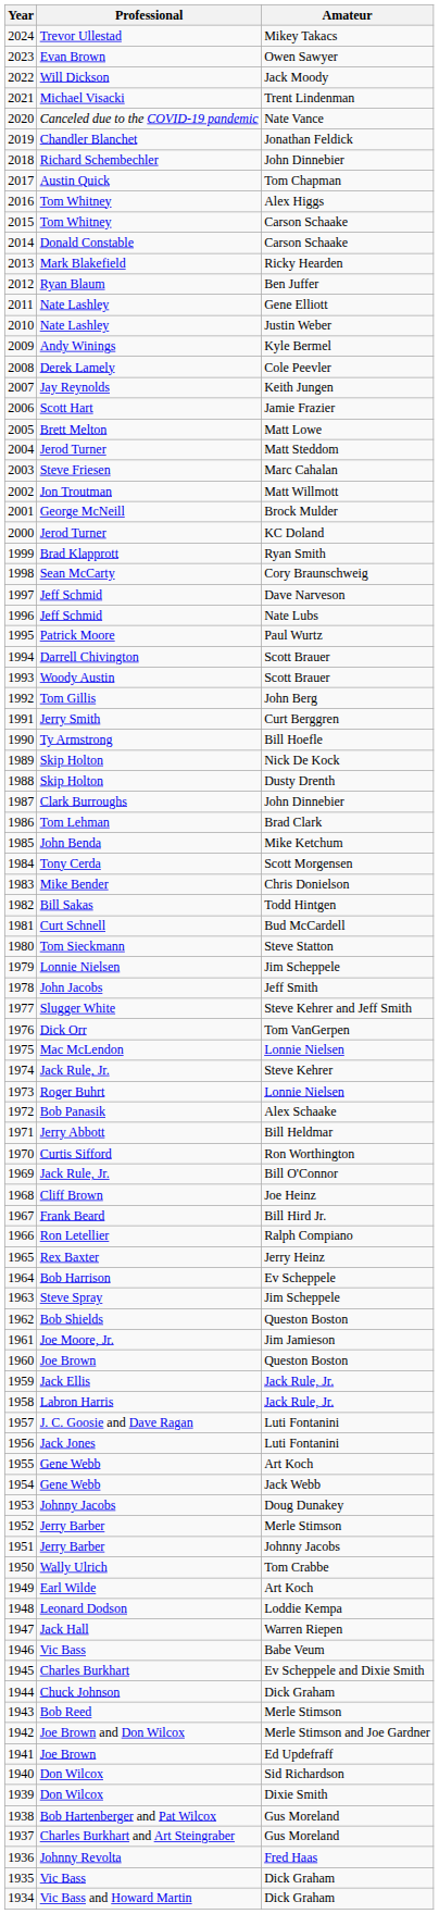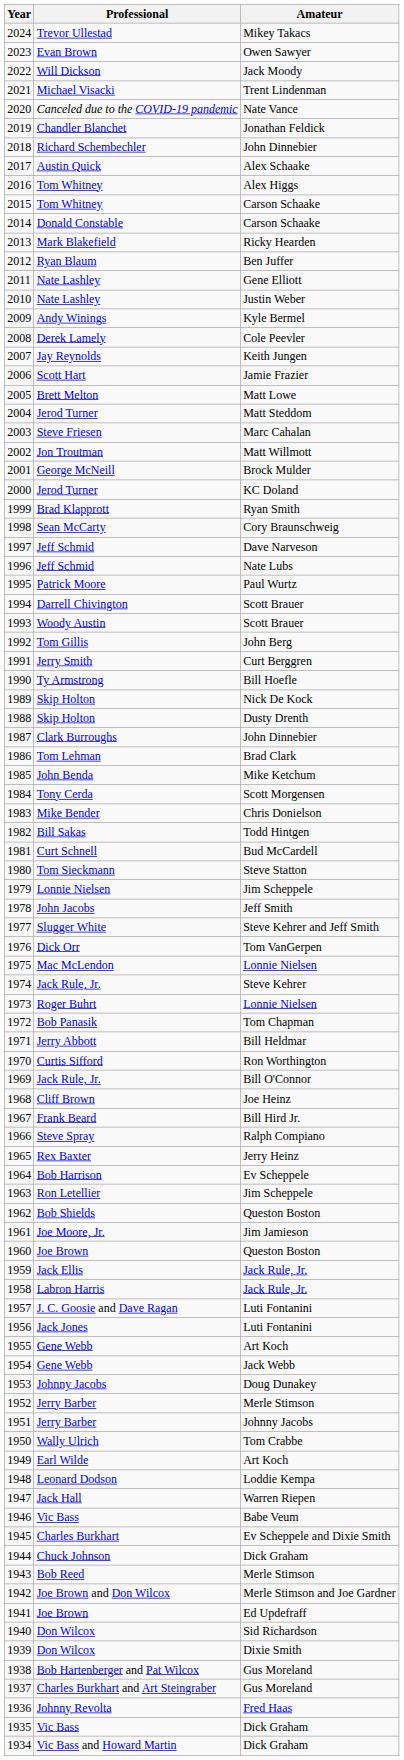 <table class=wikitable>
 <tr>
 <th>Year</th>
 <th>Professional</th>
 <th>Amateur</th>
 </tr>
 <tr>
 <td>2024</td>
 <td><a href='#'>Trevor Ullestad</a></td>
 <td>Mikey Takacs</td>
 </tr>
 <tr>
 <td>2023</td>
 <td><a href='#'>Evan Brown</a></td>
 <td>Owen Sawyer</td>
 </tr>
 <tr>
 <td>2022</td>
 <td><a href='#'>Will Dickson</a></td>
 <td>Jack Moody</td>
 </tr>
 <tr>
 <td>2021</td>
 <td><a href='#'>Michael Visacki</a></td>
 <td>Trent Lindenman</td>
 </tr>
 <tr>
 <td>2020</td>
 <td><em>Canceled due to the <a href='#'>COVID-19 pandemic</a></em></td>
 <td>Nate Vance</td>
 </tr>
 <tr>
 <td>2019</td>
 <td><a href='#'>Chandler Blanchet</a></td>
 <td>Jonathan Feldick</td>
 </tr>
 <tr>
 <td>2018</td>
 <td><a href='#'>Richard Schembechler</a></td>
 <td>John Dinnebier</td>
 </tr>
 <tr>
 <td>2017</td>
 <td><a href='#'>Austin Quick</a></td>
-<td>Tom Chapman</td>
+<td>Alex Schaake</td>
 </tr>
 <tr>
 <td>2016</td>
 <td><a href='#'>Tom Whitney</a></td>
 <td>Alex Higgs</td>
 </tr>
 <tr>
 <td>2015</td>
 <td><a href='#'>Tom Whitney</a></td>
 <td>Carson Schaake</td>
 </tr>
 <tr>
 <td>2014</td>
 <td><a href='#'>Donald Constable</a></td>
 <td>Carson Schaake</td>
 </tr>
 <tr>
 <td>2013</td>
 <td><a href='#'>Mark Blakefield</a></td>
 <td>Ricky Hearden</td>
 </tr>
 <tr>
 <td>2012</td>
 <td><a href='#'>Ryan Blaum</a></td>
 <td>Ben Juffer</td>
 </tr>
 <tr>
 <td>2011</td>
 <td><a href='#'>Nate Lashley</a></td>
 <td>Gene Elliott</td>
 </tr>
 <tr>
 <td>2010</td>
 <td><a href='#'>Nate Lashley</a></td>
 <td>Justin Weber</td>
 </tr>
 <tr>
 <td>2009</td>
 <td><a href='#'>Andy Winings</a></td>
 <td>Kyle Bermel</td>
 </tr>
 <tr>
 <td>2008</td>
 <td><a href='#'>Derek Lamely</a></td>
 <td>Cole Peevler</td>
 </tr>
 <tr>
 <td>2007</td>
 <td><a href='#'>Jay Reynolds</a></td>
 <td>Keith Jungen</td>
 </tr>
 <tr>
 <td>2006</td>
 <td><a href='#'>Scott Hart</a></td>
 <td>Jamie Frazier</td>
 </tr>
 <tr>
 <td>2005</td>
 <td><a href='#'>Brett Melton</a></td>
 <td>Matt Lowe</td>
 </tr>
 <tr>
 <td>2004</td>
 <td><a href='#'>Jerod Turner</a></td>
 <td>Matt Steddom</td>
 </tr>
 <tr>
 <td>2003</td>
 <td><a href='#'>Steve Friesen</a></td>
 <td>Marc Cahalan</td>
 </tr>
 <tr>
 <td>2002</td>
 <td><a href='#'>Jon Troutman</a></td>
 <td>Matt Willmott</td>
 </tr>
 <tr>
 <td>2001</td>
 <td><a href='#'>George McNeill</a></td>
 <td>Brock Mulder</td>
 </tr>
 <tr>
 <td>2000</td>
 <td><a href='#'>Jerod Turner</a></td>
 <td>KC Doland</td>
 </tr>
 <tr>
 <td>1999</td>
 <td><a href='#'>Brad Klapprott</a></td>
 <td>Ryan Smith</td>
 </tr>
 <tr>
 <td>1998</td>
 <td><a href='#'>Sean McCarty</a></td>
 <td>Cory Braunschweig</td>
 </tr>
 <tr>
 <td>1997</td>
 <td><a href='#'>Jeff Schmid</a></td>
 <td>Dave Narveson</td>
 </tr>
 <tr>
 <td>1996</td>
 <td><a href='#'>Jeff Schmid</a></td>
 <td>Nate Lubs</td>
 </tr>
 <tr>
 <td>1995</td>
 <td><a href='#'>Patrick Moore</a></td>
 <td>Paul Wurtz</td>
 </tr>
 <tr>
 <td>1994</td>
 <td><a href='#'>Darrell Chivington</a></td>
 <td>Scott Brauer</td>
 </tr>
 <tr>
 <td>1993</td>
 <td><a href='#'>Woody Austin</a></td>
 <td>Scott Brauer</td>
 </tr>
 <tr>
 <td>1992</td>
 <td><a href='#'>Tom Gillis</a></td>
 <td>John Berg</td>
 </tr>
 <tr>
 <td>1991</td>
 <td><a href='#'>Jerry Smith</a></td>
 <td>Curt Berggren</td>
 </tr>
 <tr>
 <td>1990</td>
 <td><a href='#'>Ty Armstrong</a></td>
 <td>Bill Hoefle</td>
 </tr>
 <tr>
 <td>1989</td>
 <td><a href='#'>Skip Holton</a></td>
 <td>Nick De Kock</td>
 </tr>
 <tr>
 <td>1988</td>
 <td><a href='#'>Skip Holton</a></td>
 <td>Dusty Drenth</td>
 </tr>
 <tr>
 <td>1987</td>
 <td><a href='#'>Clark Burroughs</a></td>
 <td>John Dinnebier</td>
 </tr>
 <tr>
 <td>1986</td>
 <td><a href='#'>Tom Lehman</a></td>
 <td>Brad Clark</td>
 </tr>
 <tr>
 <td>1985</td>
 <td><a href='#'>John Benda</a></td>
 <td>Mike Ketchum</td>
 </tr>
 <tr>
 <td>1984</td>
 <td><a href='#'>Tony Cerda</a></td>
 <td>Scott Morgensen</td>
 </tr>
 <tr>
 <td>1983</td>
 <td><a href='#'>Mike Bender</a></td>
 <td>Chris Donielson</td>
 </tr>
 <tr>
 <td>1982</td>
 <td><a href='#'>Bill Sakas</a></td>
 <td>Todd Hintgen</td>
 </tr>
 <tr>
 <td>1981</td>
 <td><a href='#'>Curt Schnell</a></td>
 <td>Bud McCardell</td>
 </tr>
 <tr>
 <td>1980</td>
 <td><a href='#'>Tom Sieckmann</a></td>
 <td>Steve Statton</td>
 </tr>
 <tr>
 <td>1979</td>
 <td><a href='#'>Lonnie Nielsen</a></td>
 <td>Jim Scheppele</td>
 </tr>
 <tr>
 <td>1978</td>
 <td><a href='#'>John Jacobs</a></td>
 <td>Jeff Smith</td>
 </tr>
 <tr>
 <td>1977</td>
 <td><a href='#'>Slugger White</a></td>
 <td>Steve Kehrer and Jeff Smith</td>
 </tr>
 <tr>
 <td>1976</td>
 <td><a href='#'>Dick Orr</a></td>
 <td>Tom VanGerpen</td>
 </tr>
 <tr>
 <td>1975</td>
 <td><a href='#'>Mac McLendon</a></td>
 <td><a href='#'>Lonnie Nielsen</a></td>
 </tr>
 <tr>
 <td>1974</td>
 <td><a href='#'>Jack Rule, Jr.</a></td>
 <td>Steve Kehrer</td>
 </tr>
 <tr>
 <td>1973</td>
 <td><a href='#'>Roger Buhrt</a></td>
 <td><a href='#'>Lonnie Nielsen</a></td>
 </tr>
 <tr>
 <td>1972</td>
 <td><a href='#'>Bob Panasik</a></td>
-<td>Alex Schaake</td>
+<td>Tom Chapman</td>
 </tr>
 <tr>
 <td>1971</td>
 <td><a href='#'>Jerry Abbott</a></td>
 <td>Bill Heldmar</td>
 </tr>
 <tr>
 <td>1970</td>
 <td><a href='#'>Curtis Sifford</a></td>
 <td>Ron Worthington</td>
 </tr>
 <tr>
 <td>1969</td>
 <td><a href='#'>Jack Rule, Jr.</a></td>
 <td>Bill O'Connor</td>
 </tr>
 <tr>
 <td>1968</td>
 <td><a href='#'>Cliff Brown</a></td>
 <td>Joe Heinz</td>
 </tr>
 <tr>
 <td>1967</td>
 <td><a href='#'>Frank Beard</a></td>
 <td>Bill Hird Jr.</td>
 </tr>
 <tr>
 <td>1966</td>
-<td><a href='#'>Ron Letellier</a></td>
+<td><a href='#'>Steve Spray</a></td>
 <td>Ralph Compiano</td>
 </tr>
 <tr>
 <td>1965</td>
 <td><a href='#'>Rex Baxter</a></td>
 <td>Jerry Heinz</td>
 </tr>
 <tr>
 <td>1964</td>
 <td><a href='#'>Bob Harrison</a></td>
 <td>Ev Scheppele</td>
 </tr>
 <tr>
 <td>1963</td>
-<td><a href='#'>Steve Spray</a></td>
+<td><a href='#'>Ron Letellier</a></td>
 <td>Jim Scheppele</td>
 </tr>
 <tr>
 <td>1962</td>
 <td><a href='#'>Bob Shields</a></td>
 <td>Queston Boston</td>
 </tr>
 <tr>
 <td>1961</td>
 <td><a href='#'>Joe Moore, Jr.</a></td>
 <td>Jim Jamieson</td>
 </tr>
 <tr>
 <td>1960</td>
 <td><a href='#'>Joe Brown</a></td>
 <td>Queston Boston</td>
 </tr>
 <tr>
 <td>1959</td>
 <td><a href='#'>Jack Ellis</a></td>
 <td><a href='#'>Jack Rule, Jr.</a></td>
 </tr>
 <tr>
 <td>1958</td>
 <td><a href='#'>Labron Harris</a></td>
 <td><a href='#'>Jack Rule, Jr.</a></td>
 </tr>
 <tr>
 <td>1957</td>
 <td><a href='#'>J. C. Goosie</a> and <a href='#'>Dave Ragan</a></td>
 <td>Luti Fontanini</td>
 </tr>
 <tr>
 <td>1956</td>
 <td><a href='#'>Jack Jones</a></td>
 <td>Luti Fontanini</td>
 </tr>
 <tr>
 <td>1955</td>
 <td><a href='#'>Gene Webb</a></td>
 <td>Art Koch</td>
 </tr>
 <tr>
 <td>1954</td>
 <td><a href='#'>Gene Webb</a></td>
 <td>Jack Webb</td>
 </tr>
 <tr>
 <td>1953</td>
 <td><a href='#'>Johnny Jacobs</a></td>
 <td>Doug Dunakey</td>
 </tr>
 <tr>
 <td>1952</td>
 <td><a href='#'>Jerry Barber</a></td>
 <td>Merle Stimson</td>
 </tr>
 <tr>
 <td>1951</td>
 <td><a href='#'>Jerry Barber</a></td>
 <td>Johnny Jacobs</td>
 </tr>
 <tr>
 <td>1950</td>
 <td><a href='#'>Wally Ulrich</a></td>
 <td>Tom Crabbe</td>
 </tr>
 <tr>
 <td>1949</td>
 <td><a href='#'>Earl Wilde</a></td>
 <td>Art Koch</td>
 </tr>
 <tr>
 <td>1948</td>
 <td><a href='#'>Leonard Dodson</a></td>
 <td>Loddie Kempa</td>
 </tr>
 <tr>
 <td>1947</td>
 <td><a href='#'>Jack Hall</a></td>
 <td>Warren Riepen</td>
 </tr>
 <tr>
 <td>1946</td>
 <td><a href='#'>Vic Bass</a></td>
 <td>Babe Veum</td>
 </tr>
 <tr>
 <td>1945</td>
 <td><a href='#'>Charles Burkhart</a></td>
 <td>Ev Scheppele and Dixie Smith</td>
 </tr>
 <tr>
 <td>1944</td>
 <td><a href='#'>Chuck Johnson</a></td>
 <td>Dick Graham</td>
 </tr>
 <tr>
 <td>1943</td>
 <td><a href='#'>Bob Reed</a></td>
 <td>Merle Stimson</td>
 </tr>
 <tr>
 <td>1942</td>
 <td><a href='#'>Joe Brown</a> and <a href='#'>Don Wilcox</a></td>
 <td>Merle Stimson and Joe Gardner</td>
 </tr>
 <tr>
 <td>1941</td>
 <td><a href='#'>Joe Brown</a></td>
 <td>Ed Updefraff</td>
 </tr>
 <tr>
 <td>1940</td>
 <td><a href='#'>Don Wilcox</a></td>
 <td>Sid Richardson</td>
 </tr>
 <tr>
 <td>1939</td>
 <td><a href='#'>Don Wilcox</a></td>
 <td>Dixie Smith</td>
 </tr>
 <tr>
 <td>1938</td>
 <td><a href='#'>Bob Hartenberger</a> and <a href='#'>Pat Wilcox</a></td>
 <td>Gus Moreland</td>
 </tr>
 <tr>
 <td>1937</td>
 <td><a href='#'>Charles Burkhart</a> and <a href='#'>Art Steingraber</a></td>
 <td>Gus Moreland</td>
 </tr>
 <tr>
 <td>1936</td>
 <td><a href='#'>Johnny Revolta</a></td>
 <td><a href='#'>Fred Haas</a></td>
 </tr>
 <tr>
 <td>1935</td>
 <td><a href='#'>Vic Bass</a></td>
 <td>Dick Graham</td>
 </tr>
 <tr>
 <td>1934</td>
 <td><a href='#'>Vic Bass</a> and <a href='#'>Howard Martin</a></td>
 <td>Dick Graham</td>
 </tr>
 </table>
